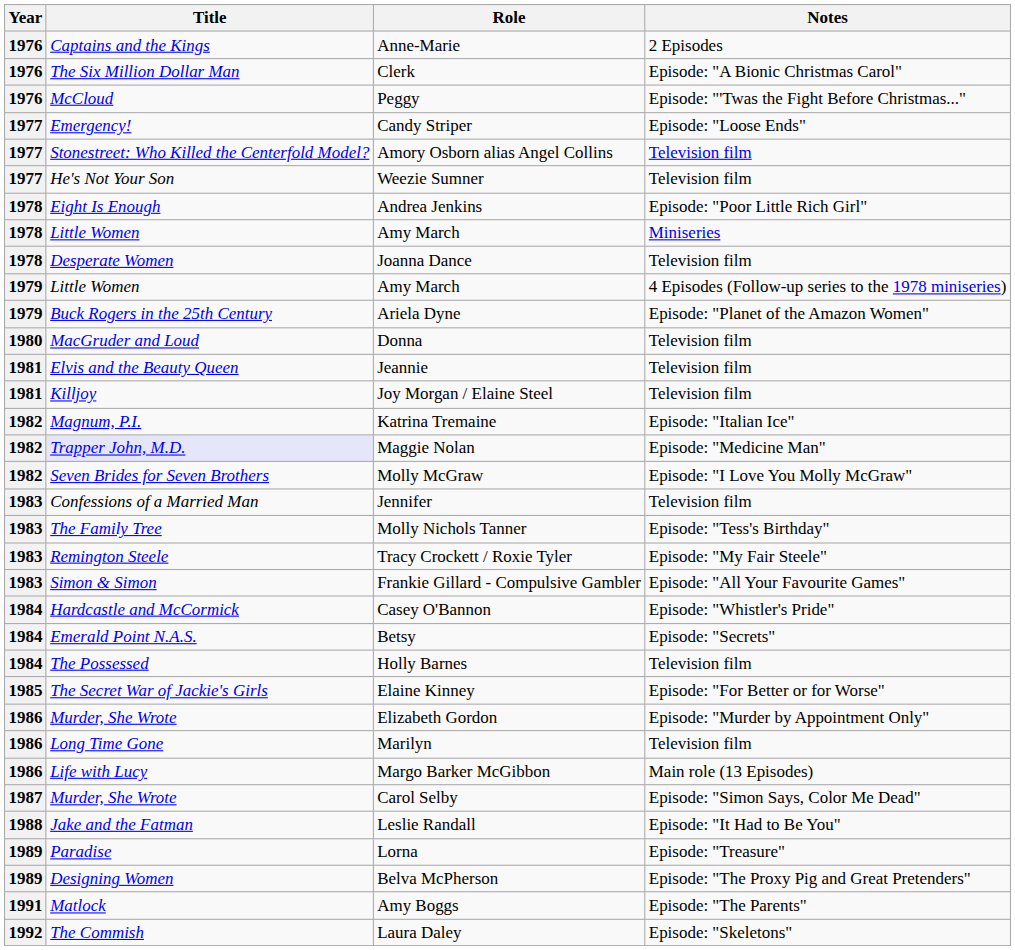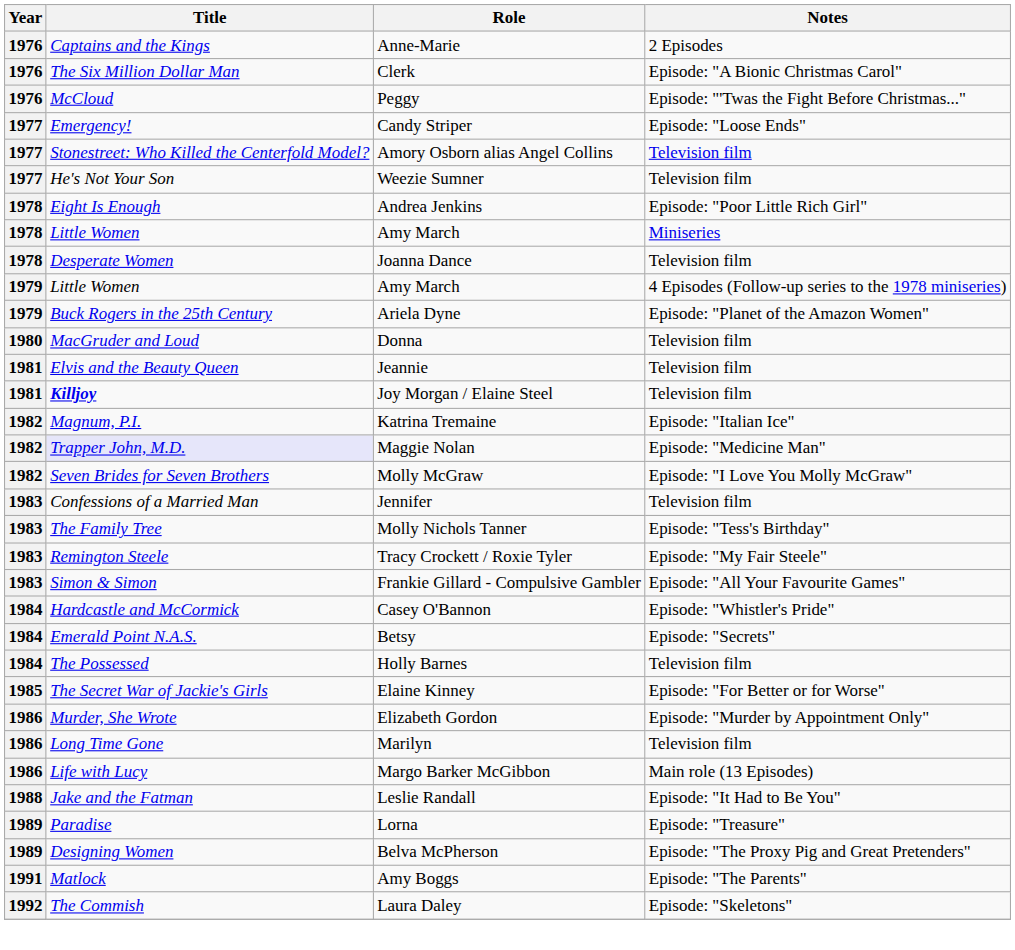 <table class="wikitable sortable plainrowheaders">
 <tr>
 <th>Year</th>
 <th>Title</th>
 <th>Role</th>
 <th>Notes</th>
 </tr>
 <tr>
 <th scope="row">1976</th>
 <td><em><a href='#'>Captains and the Kings</a></em></td>
 <td>Anne-Marie</td>
 <td>2 Episodes</td>
 </tr>
 <tr>
 <th scope="row">1976</th>
 <td><em><a href='#'>The Six Million Dollar Man</a></em></td>
 <td>Clerk</td>
 <td>Episode: "A Bionic Christmas Carol"</td>
 </tr>
 <tr>
 <th scope="row">1976</th>
 <td><em><a href='#'>McCloud</a></em></td>
 <td>Peggy</td>
 <td>Episode: "'Twas the Fight Before Christmas..."</td>
 </tr>
 <tr>
 <th scope="row">1977</th>
 <td><em><a href='#'>Emergency!</a></em></td>
 <td>Candy Striper</td>
 <td>Episode: "Loose Ends"</td>
 </tr>
 <tr>
 <th scope="row">1977</th>
 <td><em><a href='#'>Stonestreet: Who Killed the Centerfold Model?</a></em></td>
 <td>Amory Osborn alias Angel Collins</td>
 <td><a href='#'>Television film</a></td>
 </tr>
 <tr>
 <th scope="row">1977</th>
 <td><em>He's Not Your Son</em></td>
 <td>Weezie Sumner</td>
 <td>Television film</td>
 </tr>
 <tr>
 <th scope="row">1978</th>
 <td><em><a href='#'>Eight Is Enough</a></em></td>
 <td>Andrea Jenkins</td>
 <td>Episode: "Poor Little Rich Girl"</td>
 </tr>
 <tr>
 <th scope="row">1978</th>
 <td><em><a href='#'>Little Women</a></em></td>
 <td>Amy March</td>
 <td><a href='#'>Miniseries</a></td>
 </tr>
 <tr>
 <th scope="row">1978</th>
 <td><em><a href='#'>Desperate Women</a></em></td>
 <td>Joanna Dance</td>
 <td>Television film</td>
 </tr>
 <tr>
 <th scope="row">1979</th>
 <td><em>Little Women</em></td>
 <td>Amy March</td>
 <td>4 Episodes (Follow-up series to the <a href='#'>1978 miniseries</a>)</td>
 </tr>
 <tr>
 <th scope="row">1979</th>
 <td><em><a href='#'>Buck Rogers in the 25th Century</a></em></td>
 <td>Ariela Dyne</td>
 <td>Episode: "Planet of the Amazon Women"</td>
 </tr>
 <tr>
 <th scope="row">1980</th>
 <td><em><a href='#'>MacGruder and Loud</a></em></td>
 <td>Donna</td>
 <td>Television film</td>
 </tr>
 <tr>
 <th scope="row">1981</th>
 <td><em><a href='#'>Elvis and the Beauty Queen</a></em></td>
 <td>Jeannie</td>
 <td>Television film</td>
 </tr>
 <tr>
 <th scope="row">1981</th>
-<td><em><a href='#'>Killjoy</a></em></td>
+<td><strong><em><a href='#'>Killjoy</a></em></strong></td>
 <td>Joy Morgan / Elaine Steel</td>
 <td>Television film</td>
 </tr>
 <tr>
 <th scope="row">1982</th>
 <td><em><a href='#'>Magnum, P.I.</a></em></td>
 <td>Katrina Tremaine</td>
 <td>Episode: "Italian Ice"</td>
 </tr>
 <tr>
 <th scope="row">1982</th>
 <td style="background: lavender;"><em><a href='#'>Trapper John, M.D.</a></em></td>
 <td>Maggie Nolan</td>
 <td>Episode: "Medicine Man"</td>
 </tr>
 <tr>
 <th scope="row">1982</th>
 <td><em><a href='#'>Seven Brides for Seven Brothers</a></em></td>
 <td>Molly McGraw</td>
 <td>Episode: "I Love You Molly McGraw"</td>
 </tr>
 <tr>
 <th scope="row">1983</th>
 <td><em>Confessions of a Married Man</em></td>
 <td>Jennifer</td>
 <td>Television film</td>
 </tr>
 <tr>
 <th scope="row">1983</th>
 <td><em><a href='#'>The Family Tree</a></em></td>
 <td>Molly Nichols Tanner</td>
 <td>Episode: "Tess's Birthday"</td>
 </tr>
 <tr>
 <th scope="row">1983</th>
 <td><em><a href='#'>Remington Steele</a></em></td>
 <td>Tracy Crockett / Roxie Tyler</td>
 <td>Episode: "My Fair Steele"</td>
 </tr>
 <tr>
 <th scope="row">1983</th>
 <td><em><a href='#'>Simon & Simon</a></em></td>
 <td>Frankie Gillard - Compulsive Gambler</td>
 <td>Episode: "All Your Favourite Games"</td>
 </tr>
 <tr>
 <th scope="row">1984</th>
 <td><em><a href='#'>Hardcastle and McCormick</a></em></td>
 <td>Casey O'Bannon</td>
 <td>Episode: "Whistler's Pride"</td>
 </tr>
 <tr>
 <th scope="row">1984</th>
 <td><em><a href='#'>Emerald Point N.A.S.</a></em></td>
 <td>Betsy</td>
 <td>Episode: "Secrets"</td>
 </tr>
 <tr>
 <th scope="row">1984</th>
 <td><em><a href='#'>The Possessed</a></em></td>
 <td>Holly Barnes</td>
 <td>Television film</td>
 </tr>
 <tr>
 <th scope="row">1985</th>
 <td><em><a href='#'>The Secret War of Jackie's Girls</a></em></td>
 <td>Elaine Kinney</td>
 <td>Episode: "For Better or for Worse"</td>
 </tr>
 <tr>
 <th scope="row">1986</th>
 <td><em><a href='#'>Murder, She Wrote</a></em></td>
 <td>Elizabeth Gordon</td>
 <td>Episode: "Murder by Appointment Only"</td>
 </tr>
 <tr>
 <th scope="row">1986</th>
 <td><em><a href='#'>Long Time Gone</a></em></td>
 <td>Marilyn</td>
 <td>Television film</td>
 </tr>
 <tr>
 <th scope="row">1986</th>
 <td><em><a href='#'>Life with Lucy</a></em></td>
 <td>Margo Barker McGibbon</td>
 <td>Main role (13 Episodes)</td>
 </tr>
 <tr>
-<th scope="row">1987</th>
-<td><em><a href='#'>Murder, She Wrote</a></em></td>
-<td>Carol Selby</td>
-<td>Episode: "Simon Says, Color Me Dead"</td>
-</tr>
-<tr>
 <th scope="row">1988</th>
 <td><em><a href='#'>Jake and the Fatman</a></em></td>
 <td>Leslie Randall</td>
 <td>Episode: "It Had to Be You"</td>
 </tr>
 <tr>
 <th scope="row">1989</th>
 <td><em><a href='#'>Paradise</a></em></td>
 <td>Lorna</td>
 <td>Episode: "Treasure"</td>
 </tr>
 <tr>
 <th scope="row">1989</th>
 <td><em><a href='#'>Designing Women</a></em></td>
 <td>Belva McPherson</td>
 <td>Episode: "The Proxy Pig and Great Pretenders"</td>
 </tr>
 <tr>
 <th scope="row">1991</th>
 <td><em><a href='#'>Matlock</a></em></td>
 <td>Amy Boggs</td>
 <td>Episode: "The Parents"</td>
 </tr>
 <tr>
 <th scope="row">1992</th>
 <td><em><a href='#'>The Commish</a></em></td>
 <td>Laura Daley</td>
 <td>Episode: "Skeletons"</td>
 </tr>
 <tr>
 </tr>
 </table>
